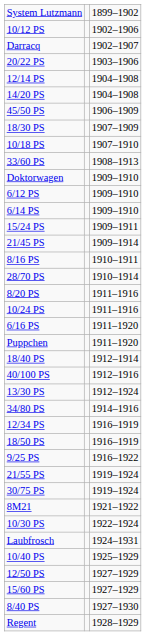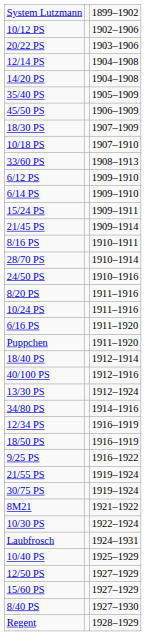 <table class="wikitable">
 <tr>
 <td><a href='#'>System Lutzmann</a></td>
 <td></td>
 <td>1899–1902</td>
 </tr>
 <tr>
 <td><a href='#'>10/12 PS</a></td>
 <td></td>
 <td>1902–1906</td>
-</tr>
-<tr>
-<td><a href='#'>Darracq</a></td>
-<td></td>
-<td>1902–1907</td>
 </tr>
 <tr>
 <td><a href='#'>20/22 PS</a></td>
 <td></td>
 <td>1903–1906</td>
 </tr>
 <tr>
 <td><a href='#'>12/14 PS</a></td>
 <td></td>
 <td>1904–1908</td>
 </tr>
 <tr>
 <td><a href='#'>14/20 PS</a></td>
 <td></td>
 <td>1904–1908</td>
+</tr>
+<tr>
+<td><a href='#'>35/40 PS</a></td>
+<td></td>
+<td>1905–1909</td>
 </tr>
 <tr>
 <td><a href='#'>45/50 PS</a></td>
 <td></td>
 <td>1906–1909</td>
 </tr>
 <tr>
 <td><a href='#'>18/30 PS</a></td>
 <td></td>
 <td>1907–1909</td>
 </tr>
 <tr>
 <td><a href='#'>10/18 PS</a></td>
 <td></td>
 <td>1907–1910</td>
 </tr>
 <tr>
 <td><a href='#'>33/60 PS</a></td>
 <td></td>
 <td>1908–1913</td>
-</tr>
-<tr>
-<td><a href='#'>Doktorwagen</a></td>
-<td></td>
-<td>1909–1910</td>
 </tr>
 <tr>
 <td><a href='#'>6/12 PS</a></td>
 <td></td>
 <td>1909–1910</td>
 </tr>
 <tr>
 <td><a href='#'>6/14 PS</a></td>
 <td></td>
 <td>1909–1910</td>
 </tr>
 <tr>
 <td><a href='#'>15/24 PS</a></td>
 <td></td>
 <td>1909–1911</td>
 </tr>
 <tr>
 <td><a href='#'>21/45 PS</a></td>
 <td></td>
 <td>1909–1914</td>
 </tr>
 <tr>
 <td><a href='#'>8/16 PS</a></td>
 <td></td>
 <td>1910–1911</td>
 </tr>
 <tr>
 <td><a href='#'>28/70 PS</a></td>
 <td></td>
 <td>1910–1914</td>
+</tr>
+<tr>
+<td><a href='#'>24/50 PS</a></td>
+<td></td>
+<td>1910–1916</td>
 </tr>
 <tr>
 <td><a href='#'>8/20 PS</a></td>
 <td></td>
 <td>1911–1916</td>
 </tr>
 <tr>
 <td><a href='#'>10/24 PS</a></td>
 <td></td>
 <td>1911–1916</td>
 </tr>
 <tr>
 <td><a href='#'>6/16 PS</a></td>
 <td></td>
 <td>1911–1920</td>
 </tr>
 <tr>
 <td><a href='#'>Puppchen</a></td>
 <td></td>
 <td>1911–1920</td>
 </tr>
 <tr>
 <td><a href='#'>18/40 PS</a></td>
 <td></td>
 <td>1912–1914</td>
 </tr>
 <tr>
 <td><a href='#'>40/100 PS</a></td>
 <td></td>
 <td>1912–1916</td>
 </tr>
 <tr>
 <td><a href='#'>13/30 PS</a></td>
 <td></td>
 <td>1912–1924</td>
 </tr>
 <tr>
 <td><a href='#'>34/80 PS</a></td>
 <td></td>
 <td>1914–1916</td>
 </tr>
 <tr>
 <td><a href='#'>12/34 PS</a></td>
 <td></td>
 <td>1916–1919</td>
 </tr>
 <tr>
 <td><a href='#'>18/50 PS</a></td>
 <td></td>
 <td>1916–1919</td>
 </tr>
 <tr>
 <td><a href='#'>9/25 PS</a></td>
 <td></td>
 <td>1916–1922</td>
 </tr>
 <tr>
 <td><a href='#'>21/55 PS</a></td>
 <td></td>
 <td>1919–1924</td>
 </tr>
 <tr>
 <td><a href='#'>30/75 PS</a></td>
 <td></td>
 <td>1919–1924</td>
 </tr>
 <tr>
 <td><a href='#'>8M21</a></td>
 <td></td>
 <td>1921–1922</td>
 </tr>
 <tr>
 <td><a href='#'>10/30 PS</a></td>
 <td></td>
 <td>1922–1924</td>
 </tr>
 <tr>
 <td><a href='#'>Laubfrosch</a></td>
 <td></td>
 <td>1924–1931</td>
 </tr>
 <tr>
 <td><a href='#'>10/40 PS</a></td>
 <td></td>
 <td>1925–1929</td>
 </tr>
 <tr>
 <td><a href='#'>12/50 PS</a></td>
 <td></td>
 <td>1927–1929</td>
 </tr>
 <tr>
 <td><a href='#'>15/60 PS</a></td>
 <td></td>
 <td>1927–1929</td>
 </tr>
 <tr>
 <td><a href='#'>8/40 PS</a></td>
 <td></td>
 <td>1927–1930</td>
 </tr>
 <tr>
 <td><a href='#'>Regent</a></td>
 <td></td>
 <td>1928–1929</td>
 </tr>
 </table>
